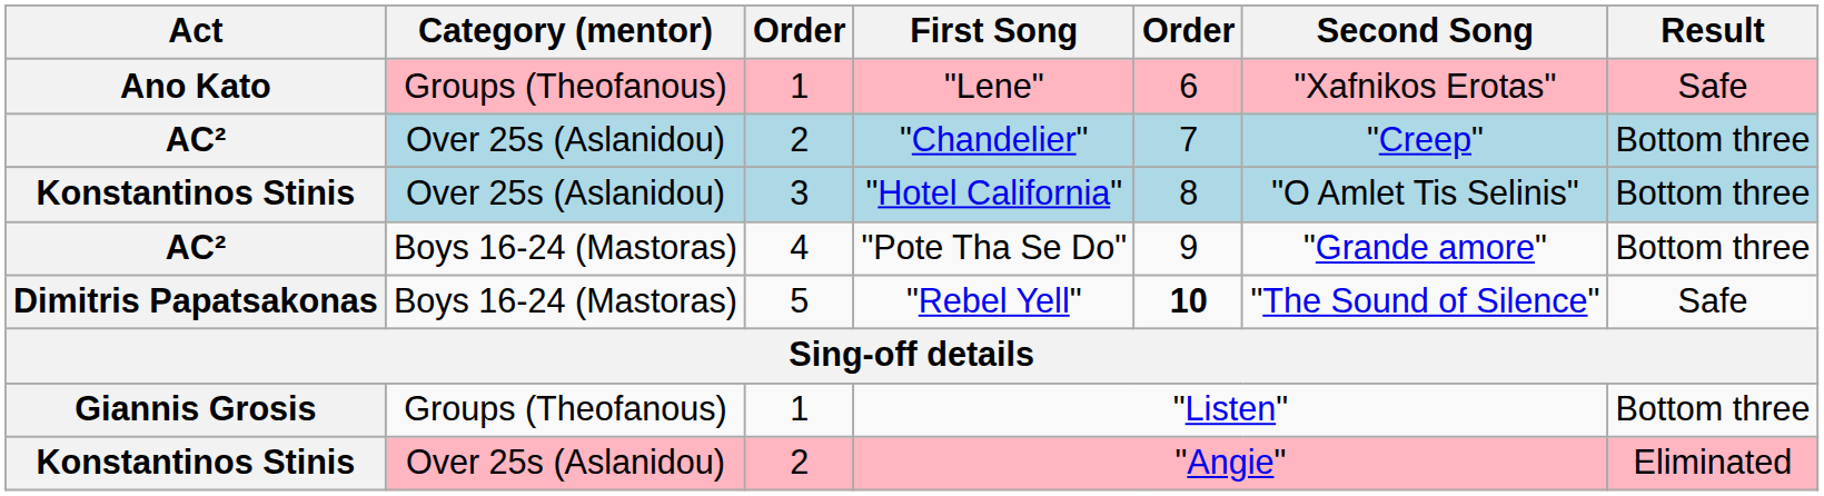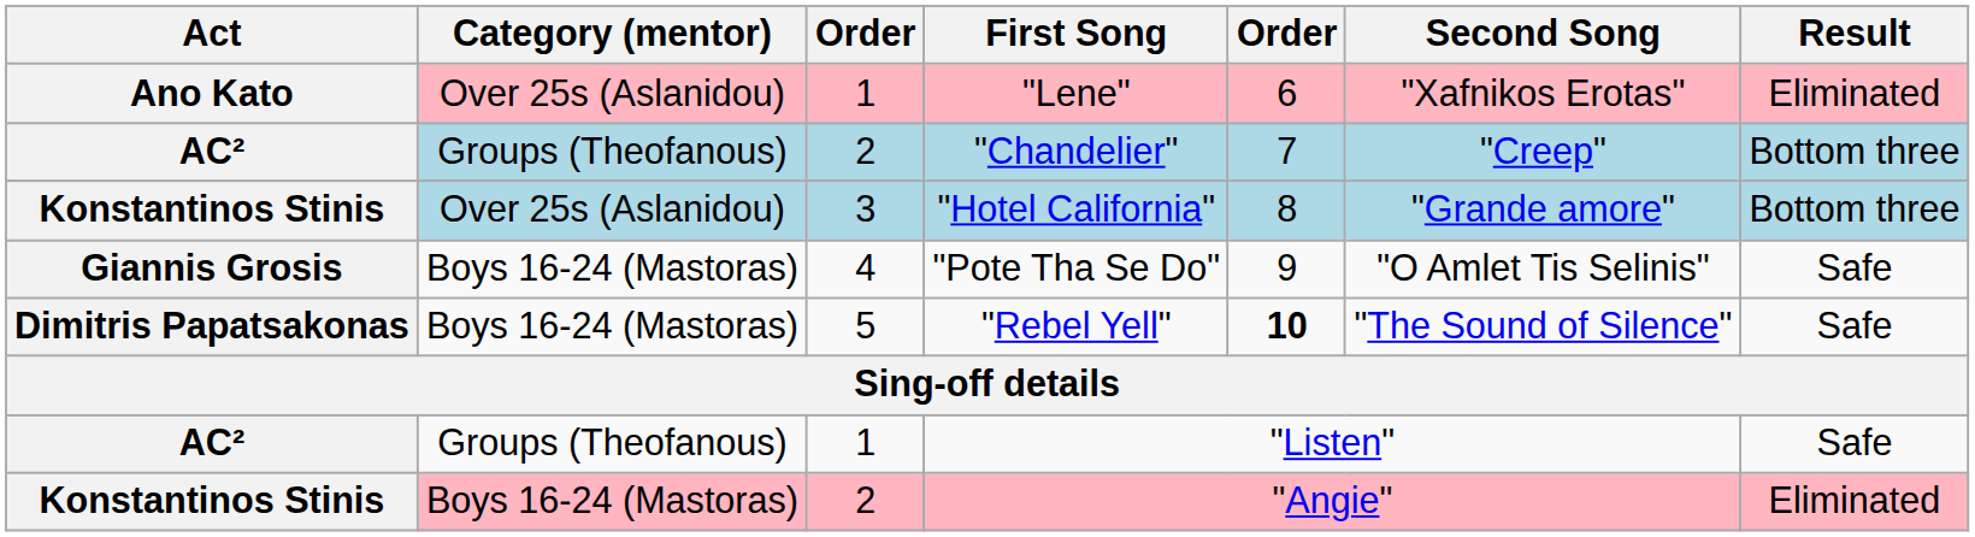 <table class="wikitable plainrowheaders" style="text-align:center;">
 <tr>
 <th scope="col">Act</th>
 <th scope="col">Category (mentor)</th>
 <th scope="col">Order</th>
 <th scope="col">First Song</th>
 <th scope="col">Order</th>
 <th scope="col">Second Song</th>
 <th scope="col">Result</th>
 </tr>
 <tr style="background:lightpink;">
 <th scope="row">Ano Kato</th>
-<td>Groups (Theofanous)</td>
+<td>Over 25s (Aslanidou)</td>
 <td>1</td>
 <td>"Lene"</td>
 <td>6</td>
 <td>"Xafnikos Erotas"</td>
-<td>Safe</td>
+<td>Eliminated</td>
 </tr>
 <tr style="background:lightblue;">
 <th scope="row">AC²</th>
-<td>Over 25s (Aslanidou)</td>
+<td>Groups (Theofanous)</td>
 <td>2</td>
 <td>"<a href='#'>Chandelier</a>"</td>
 <td>7</td>
 <td>"<a href='#'>Creep</a>"</td>
 <td>Bottom three</td>
 </tr>
 <tr style="background:lightblue;">
 <th scope="row">Konstantinos Stinis</th>
 <td>Over 25s (Aslanidou)</td>
 <td>3</td>
 <td>"<a href='#'>Hotel California</a>"</td>
 <td>8</td>
-<td>"O Amlet Tis Selinis"</td>
+<td>"<a href='#'>Grande amore</a>"</td>
 <td>Bottom three</td>
 </tr>
 <tr>
-<th scope="row">AC²</th>
+<th scope="row">Giannis Grosis</th>
 <td>Boys 16-24 (Mastoras)</td>
 <td>4</td>
 <td>"Pote Tha Se Do"</td>
 <td>9</td>
-<td>"<a href='#'>Grande amore</a>"</td>
-<td>Bottom three</td>
+<td>"O Amlet Tis Selinis"</td>
+<td>Safe</td>
 </tr>
 <tr>
 <th scope="row">Dimitris Papatsakonas</th>
 <td>Boys 16-24 (Mastoras)</td>
 <td>5</td>
 <td>"<a href='#'>Rebel Yell</a>"</td>
 <td><strong>10</strong></td>
 <td>"<a href='#'>The Sound of Silence</a>"</td>
 <td>Safe</td>
 </tr>
 <tr>
 <th colspan="7">Sing-off details</th>
 </tr>
 <tr>
-<th scope="row">Giannis Grosis</th>
+<th scope="row">AC²</th>
 <td>Groups (Theofanous)</td>
 <td>1</td>
 <td colspan="3">"<a href='#'>Listen</a>"</td>
-<td>Bottom three</td>
+<td>Safe</td>
 </tr>
 <tr style="background:lightpink;">
 <th scope="row">Konstantinos Stinis</th>
-<td>Over 25s (Aslanidou)</td>
+<td>Boys 16-24 (Mastoras)</td>
 <td>2</td>
 <td colspan="3">"<a href='#'>Angie</a>"</td>
 <td>Eliminated</td>
 </tr>
 </table>
